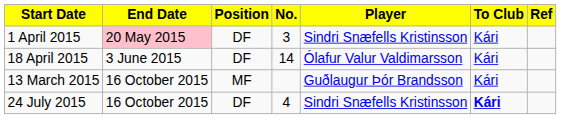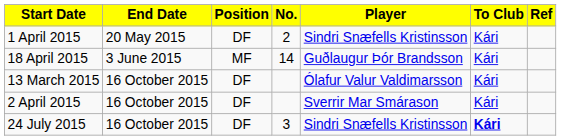 <table class="wikitable sortable">
 <tr>
 <th style="background:#ffff00; color:black;"><strong>Start Date</strong></th>
 <th style="background:#ffff00; color:black;"><strong>End Date</strong></th>
 <th style="background:#ffff00; color:black;"><strong>Position</strong></th>
 <th style="background:#ffff00; color:black;"><strong>No.</strong></th>
 <th style="background:#ffff00; color:black;"><strong>Player</strong></th>
 <th style="background:#ffff00; color:black;"><strong>To Club</strong></th>
 <th style="background:#ffff00; color:black;"><strong>Ref</strong></th>
 </tr>
 <tr>
 <td>1 April 2015</td>
-<td style="background: pink;">20 May 2015</td>
+<td>20 May 2015</td>
 <td style="text-align:center;">DF</td>
-<td style="text-align:center;">3</td>
+<td style="text-align:center;">2</td>
 <td style="text-align:left;"> <a href='#'>Sindri Snæfells Kristinsson</a></td>
 <td style="text-align:left;"> <a href='#'>Kári</a></td>
 <td></td>
 </tr>
 <tr>
 <td>18 April 2015</td>
 <td>3 June 2015</td>
-<td style="text-align:center;">DF</td>
+<td style="text-align:center;">MF</td>
 <td style="text-align:center;">14</td>
-<td style="text-align:left;"> <a href='#'>Ólafur Valur Valdimarsson</a></td>
+<td style="text-align:left;"> <a href='#'>Guðlaugur Þór Brandsson</a></td>
 <td style="text-align:left;"> <a href='#'>Kári</a></td>
 <td></td>
 </tr>
 <tr>
 <td>13 March 2015</td>
 <td>16 October 2015</td>
-<td style="text-align:center;">MF</td>
+<td style="text-align:center;">DF</td>
 <td style="text-align:center;"></td>
-<td style="text-align:left;"> <a href='#'>Guðlaugur Þór Brandsson</a></td>
+<td style="text-align:left;"> <a href='#'>Ólafur Valur Valdimarsson</a></td>
+<td style="text-align:left;"> <a href='#'>Kári</a></td>
+<td></td>
+</tr>
+<tr>
+<td>2 April 2015</td>
+<td>16 October 2015</td>
+<td style="text-align:center;">DF</td>
+<td style="text-align:center;"></td>
+<td style="text-align:left;"> <a href='#'>Sverrir Mar Smárason</a></td>
 <td style="text-align:left;"> <a href='#'>Kári</a></td>
 <td></td>
 </tr>
 <tr>
 <td>24 July 2015</td>
 <td>16 October 2015</td>
 <td style="text-align:center;">DF</td>
-<td style="text-align:center;">4</td>
+<td style="text-align:center;">3</td>
 <td style="text-align:left;"> <a href='#'>Sindri Snæfells Kristinsson</a></td>
 <td style="text-align:left;"><strong> <a href='#'>Kári</a></strong></td>
 <td></td>
 </tr>
 </table>
